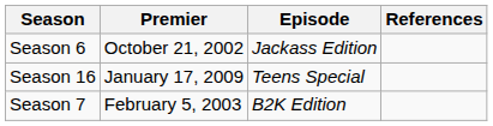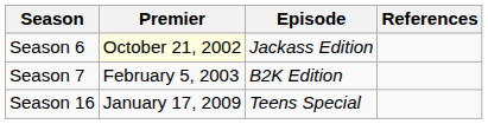 <table class="wikitable">
 <tr>
 <th>Season</th>
 <th>Premier</th>
 <th>Episode</th>
 <th>References</th>
 </tr>
 <tr>
 <td>Season 6</td>
-<td>October 21, 2002</td>
+<td style="background: lightyellow;">October 21, 2002</td>
 <td><em>Jackass Edition</em></td>
+<td></td>
+</tr>
+<tr>
+<td>Season 7</td>
+<td>February 5, 2003</td>
+<td><em>B2K Edition</em></td>
 <td></td>
 </tr>
 <tr>
 <td>Season 16</td>
 <td>January 17, 2009</td>
 <td><em>Teens Special</em></td>
 <td></td>
 </tr>
-<tr>
-<td>Season 7</td>
-<td>February 5, 2003</td>
-<td><em>B2K Edition</em></td>
-<td></td>
-</tr>
 </table>
